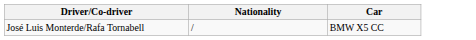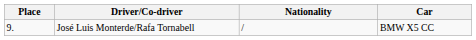 <table class="wikitable">
 <tr>
+<th>Place</th>
 <th>Driver/Co-driver</th>
 <th>Nationality</th>
 <th>Car</th>
 </tr>
 <tr>
+<td style="width:75px;">9.</td>
 <td style="width:295px;">José Luis Monterde/Rafa Tornabell</td>
 <td style="width:220px;"> / </td>
 <td style="width:146px;">BMW X5 CC</td>
 </tr>
 </table>
